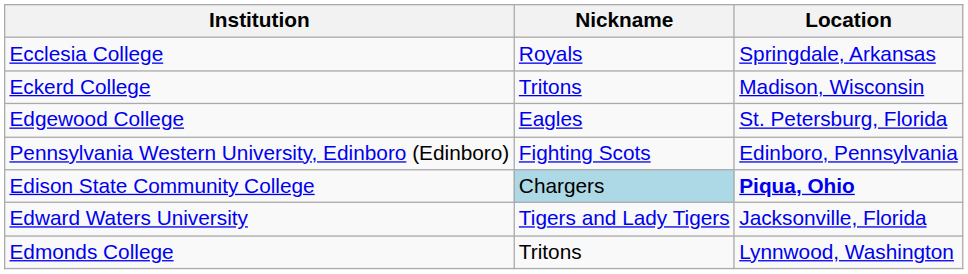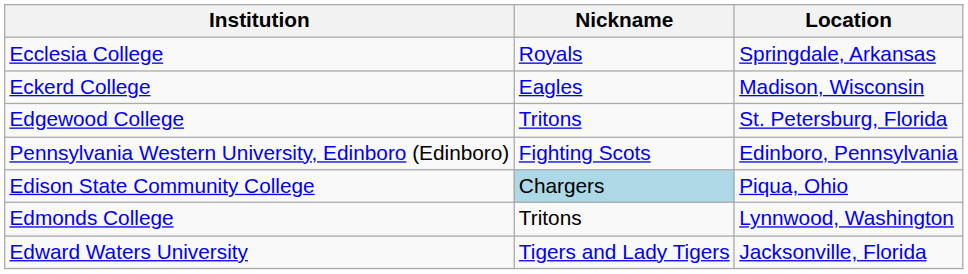 <table class="wikitable">
 <tr>
 <th>Institution</th>
 <th>Nickname</th>
 <th>Location</th>
 </tr>
 <tr>
 <td><a href='#'>Ecclesia College</a></td>
 <td><a href='#'>Royals</a></td>
 <td><a href='#'>Springdale, Arkansas</a></td>
 </tr>
 <tr>
 <td><a href='#'>Eckerd College</a></td>
-<td><a href='#'>Tritons</a></td>
+<td><a href='#'>Eagles</a></td>
 <td><a href='#'>Madison, Wisconsin</a></td>
 </tr>
 <tr>
 <td><a href='#'>Edgewood College</a></td>
-<td><a href='#'>Eagles</a></td>
+<td><a href='#'>Tritons</a></td>
 <td><a href='#'>St. Petersburg, Florida</a></td>
 </tr>
 <tr>
 <td><a href='#'>Pennsylvania Western University, Edinboro</a> (Edinboro)</td>
 <td><a href='#'>Fighting Scots</a></td>
 <td><a href='#'>Edinboro, Pennsylvania</a></td>
 </tr>
 <tr>
 <td><a href='#'>Edison State Community College</a></td>
 <td style="background: lightblue;">Chargers</td>
-<td><strong><a href='#'>Piqua, Ohio</a></strong></td>
+<td><a href='#'>Piqua, Ohio</a></td>
+</tr>
+<tr>
+<td><a href='#'>Edmonds College</a></td>
+<td>Tritons</td>
+<td><a href='#'>Lynnwood, Washington</a></td>
 </tr>
 <tr>
 <td><a href='#'>Edward Waters University</a></td>
 <td><a href='#'>Tigers and Lady Tigers</a></td>
 <td><a href='#'>Jacksonville, Florida</a></td>
 </tr>
-<tr>
-<td><a href='#'>Edmonds College</a></td>
-<td>Tritons</td>
-<td><a href='#'>Lynnwood, Washington</a></td>
-</tr>
 </table>
